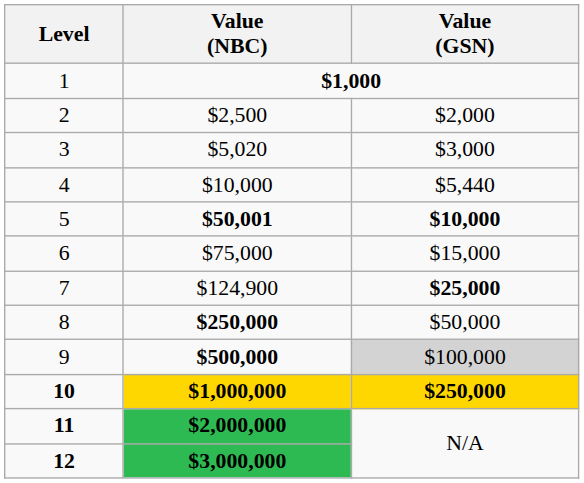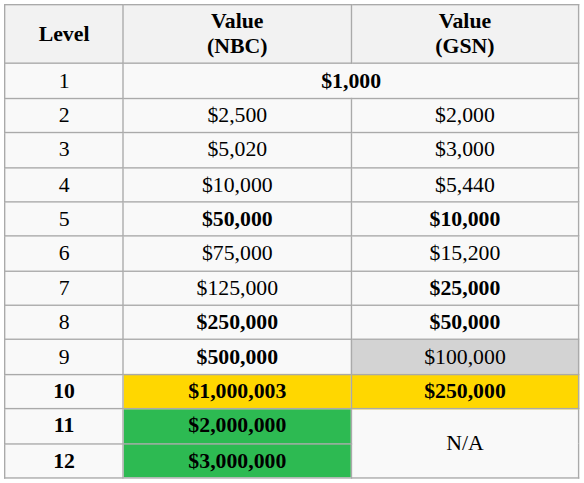 <table class="wikitable" style="text-align:center;">
 <tr>
 <th style="width:5em;">Level</th>
 <th style="width:10em;">Value <br> (NBC)</th>
 <th style="width:10em;">Value <br> (GSN)</th>
 </tr>
 <tr>
 <td>1</td>
 <td colspan=2><strong>$1,000</strong></td>
 </tr>
 <tr>
 <td>2</td>
 <td>$2,500</td>
 <td>$2,000</td>
 </tr>
 <tr>
 <td>3</td>
 <td>$5,020</td>
 <td>$3,000</td>
 </tr>
 <tr>
 <td>4</td>
 <td>$10,000</td>
 <td>$5,440</td>
 </tr>
 <tr>
 <td>5</td>
-<td><strong>$50,001</strong></td>
+<td><strong>$50,000</strong></td>
 <td><strong>$10,000</strong></td>
 </tr>
 <tr>
 <td>6</td>
 <td>$75,000</td>
-<td>$15,000</td>
+<td>$15,200</td>
 </tr>
 <tr>
 <td>7</td>
-<td>$124,900</td>
+<td>$125,000</td>
 <td><strong>$25,000</strong></td>
 </tr>
 <tr>
 <td>8</td>
 <td><strong>$250,000</strong></td>
-<td>$50,000</td>
+<td><strong>$50,000</strong></td>
 </tr>
 <tr>
 <td>9</td>
 <td><strong>$500,000</strong></td>
 <td style="background: lightgrey;">$100,000</td>
 </tr>
 <tr>
 <td><strong>10</strong></td>
-<td style="text-align:center; background:gold;"><strong>$1,000,000</strong></td>
+<td style="text-align:center; background:gold;"><strong>$1,000,003</strong></td>
 <td style="text-align:center; background:gold;"><strong>$250,000</strong></td>
 </tr>
 <tr>
 <td><strong>11</strong></td>
 <td style="text-align:center; background:#2dba52;"><strong>$2,000,000</strong></td>
 <td rowspan="2">N/A</td>
 </tr>
 <tr>
 <td><strong>12</strong></td>
 <td style="text-align:center; background:#2dba52;"><strong>$3,000,000</strong></td>
 </tr>
 </table>
